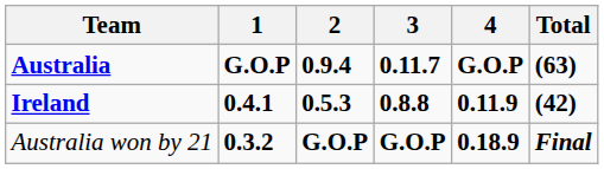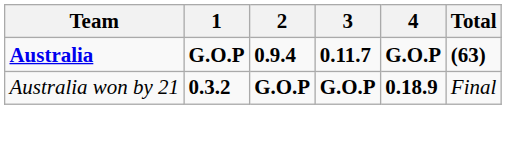 <table class="wikitable">
 <tr>
 <th>Team</th>
 <th>1</th>
 <th>2</th>
 <th>3</th>
 <th>4</th>
 <th>Total</th>
 </tr>
 <tr>
 <td> <strong><a href='#'>Australia</a></strong></td>
 <td><strong>G.O.P</strong></td>
 <td><strong>0.9.4</strong></td>
 <td><strong>0.11.7</strong></td>
 <td><strong>G.O.P</strong></td>
 <td><strong>(63)</strong></td>
 </tr>
 <tr>
-<td> <strong><a href='#'>Ireland</a></strong></td>
-<td><strong>0.4.1</strong></td>
-<td><strong>0.5.3</strong></td>
-<td><strong>0.8.8</strong></td>
-<td><strong>0.11.9</strong></td>
-<td><strong>(42)</strong></td>
-</tr>
-<tr>
 <td><em>Australia won by 21</em></td>
 <td><strong>0.3.2</strong></td>
 <td><strong>G.O.P</strong></td>
 <td><strong>G.O.P</strong></td>
 <td><strong>0.18.9</strong></td>
-<td><strong><em>Final</em></strong></td>
+<td><em>Final</em></td>
 </tr>
 </table>
